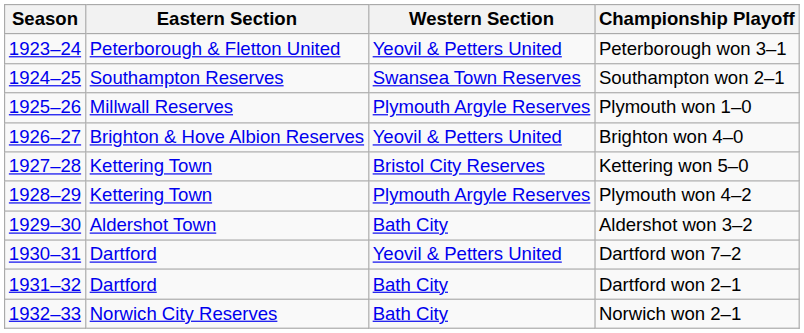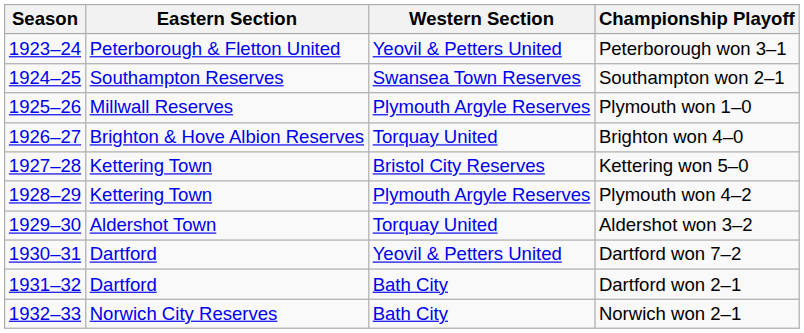 <table class="wikitable" style="text-align: left">
 <tr>
 <th>Season</th>
 <th>Eastern Section</th>
 <th>Western Section</th>
 <th>Championship Playoff</th>
 </tr>
 <tr>
 <td><a href='#'>1923–24</a></td>
 <td><a href='#'>Peterborough & Fletton United</a></td>
 <td><a href='#'>Yeovil & Petters United</a></td>
 <td>Peterborough won 3–1</td>
 </tr>
 <tr>
 <td><a href='#'>1924–25</a></td>
 <td><a href='#'>Southampton Reserves</a></td>
 <td><a href='#'>Swansea Town Reserves</a></td>
 <td>Southampton won 2–1</td>
 </tr>
 <tr>
 <td><a href='#'>1925–26</a></td>
 <td><a href='#'>Millwall Reserves</a></td>
 <td><a href='#'>Plymouth Argyle Reserves</a></td>
 <td>Plymouth won 1–0</td>
 </tr>
 <tr>
 <td><a href='#'>1926–27</a></td>
 <td><a href='#'>Brighton & Hove Albion Reserves</a></td>
-<td><a href='#'>Yeovil & Petters United</a></td>
+<td><a href='#'>Torquay United</a></td>
 <td>Brighton won 4–0</td>
 </tr>
 <tr>
 <td><a href='#'>1927–28</a></td>
 <td><a href='#'>Kettering Town</a></td>
 <td><a href='#'>Bristol City Reserves</a></td>
 <td>Kettering won 5–0</td>
 </tr>
 <tr>
 <td><a href='#'>1928–29</a></td>
 <td><a href='#'>Kettering Town</a></td>
 <td><a href='#'>Plymouth Argyle Reserves</a></td>
 <td>Plymouth won 4–2</td>
 </tr>
 <tr>
 <td><a href='#'>1929–30</a></td>
 <td><a href='#'>Aldershot Town</a></td>
-<td><a href='#'>Bath City</a></td>
+<td><a href='#'>Torquay United</a></td>
 <td>Aldershot won 3–2</td>
 </tr>
 <tr>
 <td><a href='#'>1930–31</a></td>
 <td><a href='#'>Dartford</a></td>
 <td><a href='#'>Yeovil & Petters United</a></td>
 <td>Dartford won 7–2</td>
 </tr>
 <tr>
 <td><a href='#'>1931–32</a></td>
 <td><a href='#'>Dartford</a></td>
 <td><a href='#'>Bath City</a></td>
 <td>Dartford won 2–1</td>
 </tr>
 <tr>
 <td><a href='#'>1932–33</a></td>
 <td><a href='#'>Norwich City Reserves</a></td>
 <td><a href='#'>Bath City</a></td>
 <td>Norwich won 2–1</td>
 </tr>
 </table>
